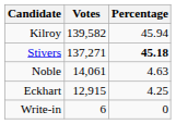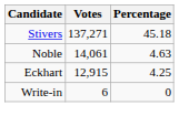 <table class="wikitable" style="text-align:right">
 <tr>
 <th>Candidate</th>
 <th>Votes</th>
 <th>Percentage</th>
 </tr>
 <tr>
-<td>Kilroy</td>
-<td>139,582</td>
-<td>45.94</td>
-</tr>
-<tr>
 <td><a href='#'>Stivers</a></td>
 <td>137,271</td>
-<td><strong>45.18</strong></td>
+<td>45.18</td>
 </tr>
 <tr>
 <td>Noble</td>
 <td>14,061</td>
 <td>4.63</td>
 </tr>
 <tr>
 <td>Eckhart</td>
 <td>12,915</td>
 <td>4.25</td>
 </tr>
 <tr>
 <td>Write-in</td>
 <td>6</td>
 <td>0</td>
 </tr>
 </table>
